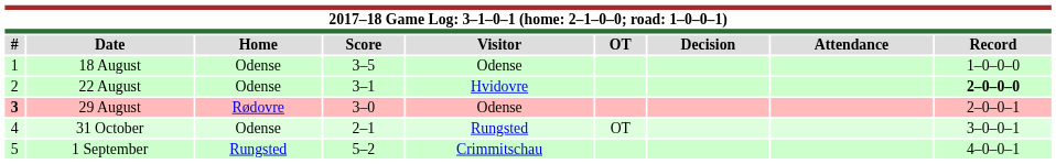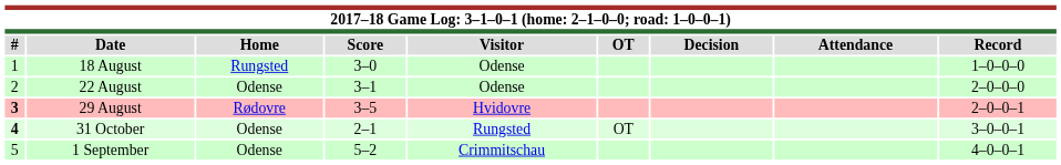 <table class="toccolours collapsible collapsed" width=70% style="clear:both; margin:1.5em auto; text-align:center;">
 <tr>
 <th colspan=10 style="background:#FFFFFF; border-top:#A52A2A 5px solid; border-bottom:#2C6D34 5px solid;">2017–18 Game Log: 3–1–0–1 (home: 2–1–0–0; road: 1–0–0–1)</th>
 </tr>
 <tr style="text-align:center; background:#ddd;">
 <th>#</th>
 <th>Date</th>
 <th>Home</th>
 <th>Score</th>
 <th>Visitor</th>
 <th>OT</th>
 <th>Decision</th>
 <th>Attendance</th>
 <th>Record</th>
 </tr>
 <tr style="text-align:center; background:#CCFFCC">
 <td>1</td>
 <td>18 August</td>
-<td>Odense</td>
-<td>3–5</td>
+<td><a href='#'>Rungsted</a></td>
+<td>3–0</td>
 <td>Odense</td>
 <td></td>
 <td></td>
 <td></td>
 <td>1–0–0–0</td>
 </tr>
 <tr style="text-align:center; background:#CCFFCC">
 <td>2</td>
 <td>22 August</td>
 <td>Odense</td>
 <td>3–1</td>
-<td><a href='#'>Hvidovre</a></td>
+<td>Odense</td>
 <td></td>
 <td></td>
 <td></td>
-<td><strong>2–0–0–0</strong></td>
+<td>2–0–0–0</td>
 </tr>
 <tr style="text-align:center; background:#FFBBBB">
 <td><strong>3</strong></td>
 <td>29 August</td>
 <td><a href='#'>Rødovre</a></td>
-<td>3–0</td>
-<td>Odense</td>
+<td>3–5</td>
+<td><a href='#'>Hvidovre</a></td>
 <td></td>
 <td></td>
 <td></td>
 <td>2–0–0–1</td>
 </tr>
 <tr style="text-align:center; background:#DDFFDD">
-<td>4</td>
+<td><strong>4</strong></td>
 <td>31 October</td>
 <td>Odense</td>
 <td>2–1</td>
 <td><a href='#'>Rungsted</a></td>
 <td>OT</td>
 <td></td>
 <td></td>
 <td>3–0–0–1</td>
 </tr>
 <tr style="text-align:center; background:#CCFFCC">
 <td>5</td>
 <td>1 September</td>
-<td><a href='#'>Rungsted</a></td>
+<td>Odense</td>
 <td>5–2</td>
 <td><a href='#'>Crimmitschau</a></td>
 <td></td>
 <td></td>
 <td></td>
 <td>4–0–0–1</td>
 </tr>
 </table>
